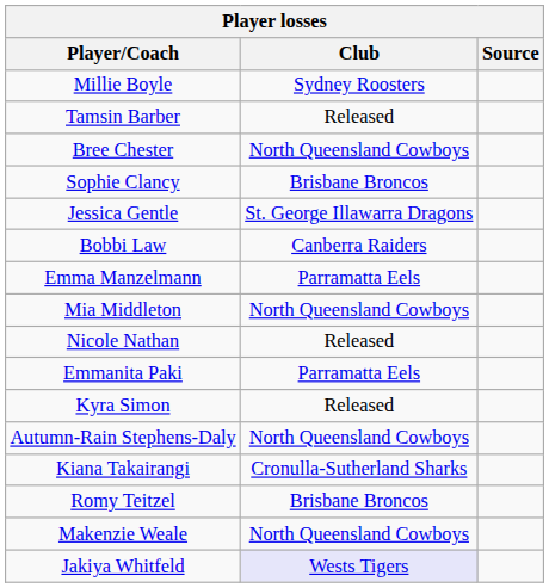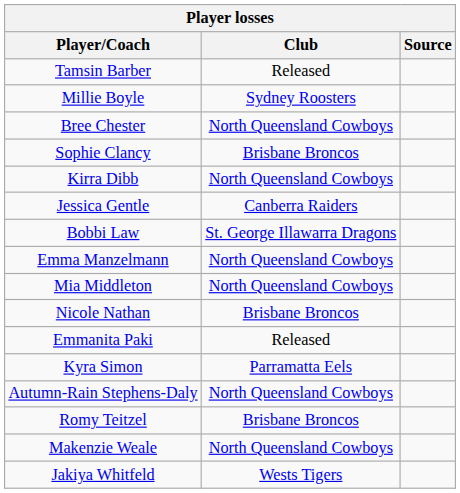 <table class="wikitable sortable" style="text-align: center; font-size:90%">
 <tr>
 <th colspan="3">Player losses</th>
 </tr>
 <tr style="background:#efefef;">
 <th>Player/Coach</th>
 <th>Club</th>
 <th>Source</th>
 </tr>
 <tr>
-<td><a href='#'>Millie Boyle</a></td>
-<td><a href='#'>Sydney Roosters</a></td>
+<td><a href='#'>Tamsin Barber</a></td>
+<td>Released</td>
 <td></td>
 </tr>
 <tr>
-<td><a href='#'>Tamsin Barber</a></td>
-<td>Released</td>
+<td><a href='#'>Millie Boyle</a></td>
+<td><a href='#'>Sydney Roosters</a></td>
 <td></td>
 </tr>
 <tr>
 <td><a href='#'>Bree Chester</a></td>
 <td><a href='#'>North Queensland Cowboys</a></td>
 <td></td>
 </tr>
 <tr>
 <td><a href='#'>Sophie Clancy</a></td>
 <td><a href='#'>Brisbane Broncos</a></td>
 <td></td>
 </tr>
 <tr>
+<td><a href='#'>Kirra Dibb</a></td>
+<td><a href='#'>North Queensland Cowboys</a></td>
+<td></td>
+</tr>
+<tr>
 <td><a href='#'>Jessica Gentle</a></td>
+<td><a href='#'>Canberra Raiders</a></td>
+<td></td>
+</tr>
+<tr>
+<td><a href='#'>Bobbi Law</a></td>
 <td><a href='#'>St. George Illawarra Dragons</a></td>
 <td></td>
 </tr>
 <tr>
-<td><a href='#'>Bobbi Law</a></td>
-<td><a href='#'>Canberra Raiders</a></td>
-<td></td>
-</tr>
-<tr>
 <td><a href='#'>Emma Manzelmann</a></td>
-<td><a href='#'>Parramatta Eels</a></td>
+<td><a href='#'>North Queensland Cowboys</a></td>
 <td></td>
 </tr>
 <tr>
 <td><a href='#'>Mia Middleton</a></td>
 <td><a href='#'>North Queensland Cowboys</a></td>
 <td></td>
 </tr>
 <tr>
 <td><a href='#'>Nicole Nathan</a></td>
+<td><a href='#'>Brisbane Broncos</a></td>
+<td></td>
+</tr>
+<tr>
+<td><a href='#'>Emmanita Paki</a></td>
 <td>Released</td>
 <td></td>
 </tr>
 <tr>
-<td><a href='#'>Emmanita Paki</a></td>
+<td><a href='#'>Kyra Simon</a></td>
 <td><a href='#'>Parramatta Eels</a></td>
-<td></td>
-</tr>
-<tr>
-<td><a href='#'>Kyra Simon</a></td>
-<td>Released</td>
 <td></td>
 </tr>
 <tr>
 <td><a href='#'>Autumn-Rain Stephens-Daly</a></td>
 <td><a href='#'>North Queensland Cowboys</a></td>
-<td></td>
-</tr>
-<tr>
-<td><a href='#'>Kiana Takairangi</a></td>
-<td><a href='#'>Cronulla-Sutherland Sharks</a></td>
 <td></td>
 </tr>
 <tr>
 <td><a href='#'>Romy Teitzel</a></td>
 <td><a href='#'>Brisbane Broncos</a></td>
 <td></td>
 </tr>
 <tr>
 <td><a href='#'>Makenzie Weale</a></td>
 <td><a href='#'>North Queensland Cowboys</a></td>
 <td></td>
 </tr>
 <tr>
 <td><a href='#'>Jakiya Whitfeld</a></td>
-<td style="background: lavender;"><a href='#'>Wests Tigers</a></td>
+<td><a href='#'>Wests Tigers</a></td>
 <td></td>
 </tr>
 </table>
